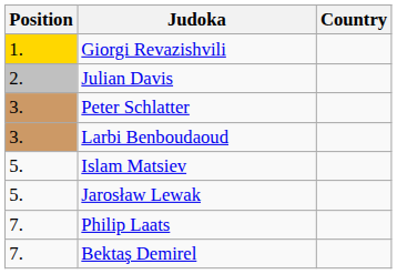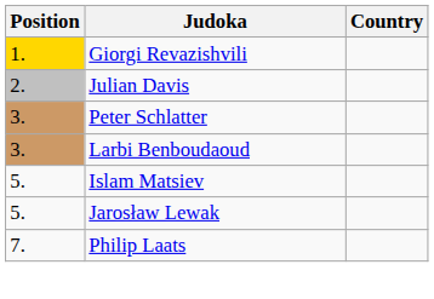 <table class=wikitable>
 <tr>
 <th width=10>Position</th>
 <th width=200>Judoka</th>
 <th width=10>Country</th>
 </tr>
 <tr>
 <td bgcolor=gold>1.</td>
 <td><a href='#'>Giorgi Revazishvili</a></td>
 <td></td>
 </tr>
 <tr>
 <td bgcolor="silver">2.</td>
 <td><a href='#'>Julian Davis</a></td>
 <td></td>
 </tr>
 <tr>
 <td bgcolor=CC9966>3.</td>
 <td><a href='#'>Peter Schlatter</a></td>
 <td></td>
 </tr>
 <tr>
 <td bgcolor="CC9966">3.</td>
 <td><a href='#'>Larbi Benboudaoud</a></td>
 <td></td>
 </tr>
 <tr>
 <td>5.</td>
 <td><a href='#'>Islam Matsiev</a></td>
 <td></td>
 </tr>
 <tr>
 <td>5.</td>
 <td><a href='#'>Jarosław Lewak</a></td>
 <td></td>
 </tr>
 <tr>
 <td>7.</td>
 <td><a href='#'>Philip Laats</a></td>
 <td></td>
 </tr>
-<tr>
-<td>7.</td>
-<td><a href='#'>Bektaş Demirel</a></td>
-<td></td>
-</tr>
 </table>
